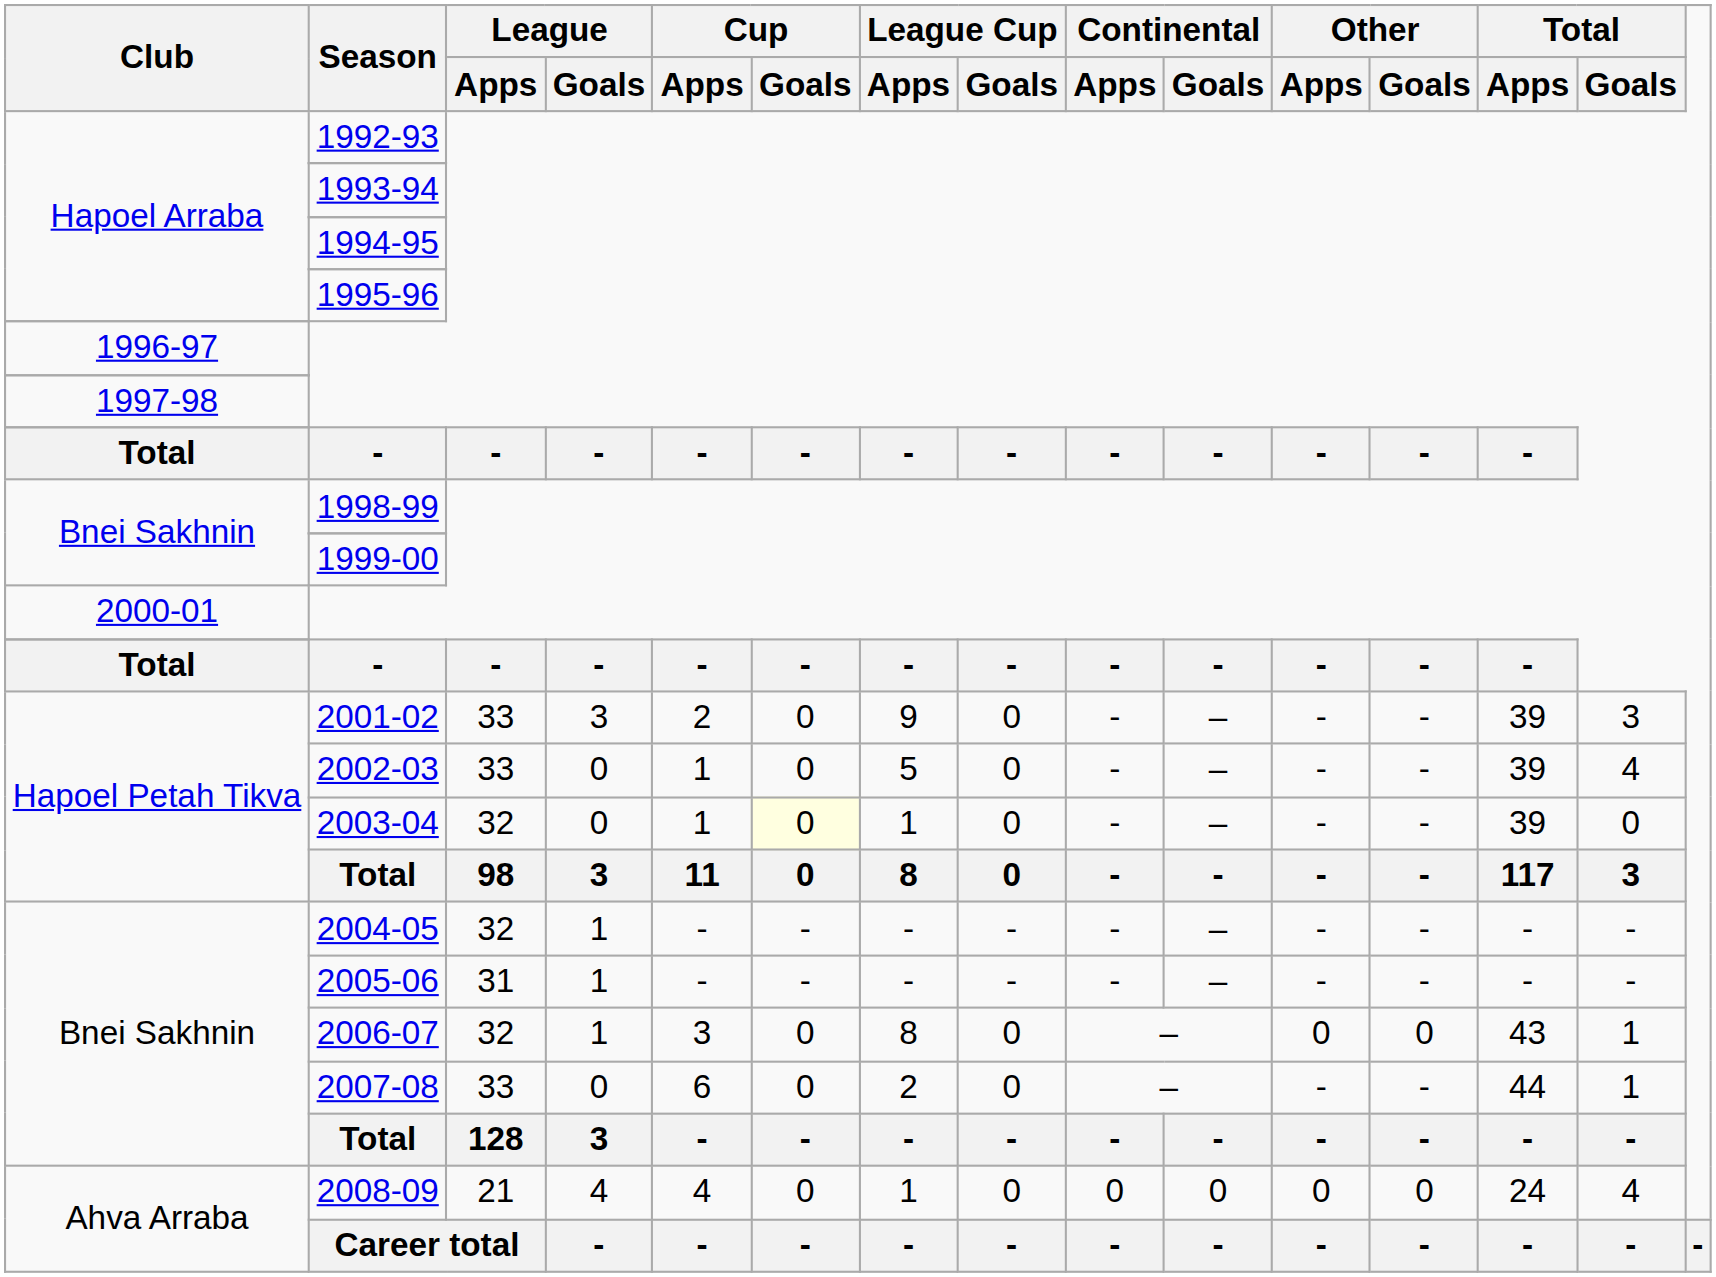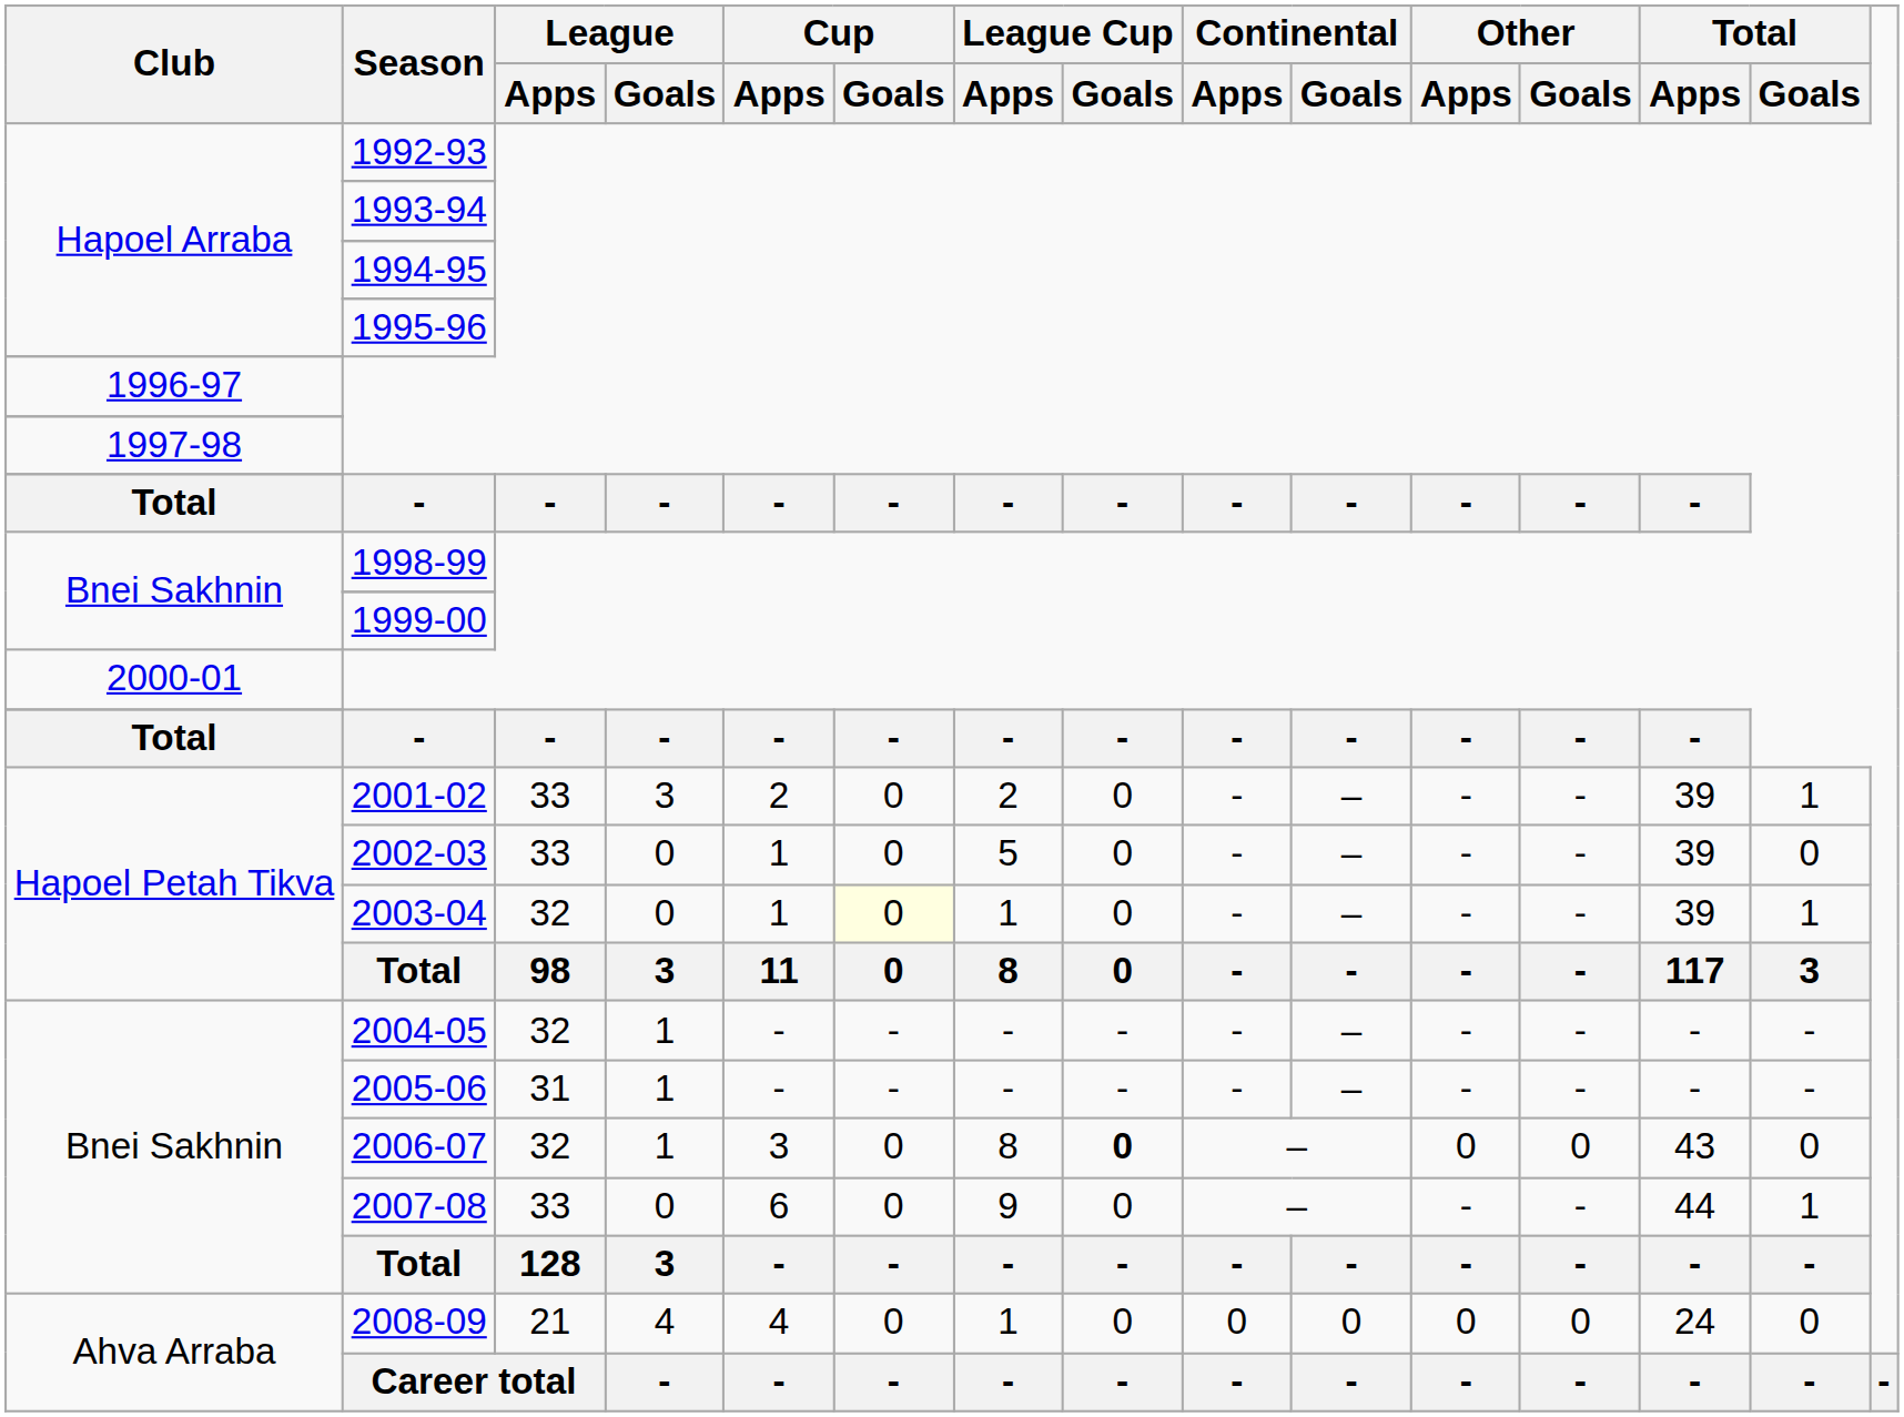 <table class="wikitable" style="text-align: center;">
 <tr>
 <th rowspan="2">Club</th>
 <th rowspan="2">Season</th>
 <th colspan="2">League</th>
 <th colspan="2">Cup</th>
 <th colspan="2">League Cup</th>
 <th colspan="2">Continental</th>
 <th colspan="2">Other</th>
 <th colspan="2">Total</th>
 </tr>
 <tr>
 <th>Apps</th>
 <th>Goals</th>
 <th>Apps</th>
 <th>Goals</th>
 <th>Apps</th>
 <th>Goals</th>
 <th>Apps</th>
 <th>Goals</th>
 <th>Apps</th>
 <th>Goals</th>
 <th>Apps</th>
 <th>Goals</th>
 </tr>
 <tr>
 <td rowspan="7" valign="center"><a href='#'>Hapoel Arraba</a></td>
 <td><a href='#'>1992-93</a></td>
 </tr>
 <tr ||-||-||-||-||-||-||–||-||-||-||->
 </tr>
 <tr>
 <td><a href='#'>1993-94</a></td>
 </tr>
 <tr ||-||-||-||-||-||-||–||-||-||-||->
 </tr>
 <tr>
 <td><a href='#'>1994-95</a></td>
 </tr>
 <tr ||-||-||-||-||-||-||–||-||-||-||->
 </tr>
 <tr>
 <td><a href='#'>1995-96</a></td>
 </tr>
 <tr ||-||-||-||-||-||-||–||-||-||-||->
 </tr>
 <tr>
 <td><a href='#'>1996-97</a></td>
 </tr>
 <tr ||-||-||-||-||-||-||–||-||-||-||->
 </tr>
 <tr>
 <td><a href='#'>1997-98</a></td>
 </tr>
 <tr ||-||-||-||-||-||-||–||-||-||-||->
 </tr>
 <tr>
 <th>Total</th>
 <th>-</th>
 <th>-</th>
 <th>-</th>
 <th>-</th>
 <th>-</th>
 <th>-</th>
 <th>-</th>
 <th>-</th>
 <th>-</th>
 <th>-</th>
 <th>-</th>
 <th>-</th>
 </tr>
 <tr>
 <td rowspan="4" valign="center"><a href='#'>Bnei Sakhnin</a></td>
 <td><a href='#'>1998-99</a></td>
 </tr>
 <tr ||-||-||-||-||-||-||–||-||-||-||->
 </tr>
 <tr>
 <td><a href='#'>1999-00</a></td>
 </tr>
 <tr ||-||-||-||-||-||-||–||-||-||-||->
 </tr>
 <tr>
 <td><a href='#'>2000-01</a></td>
 </tr>
 <tr ||-||-||-||-||-||-||–||-||-||-||->
 </tr>
 <tr>
 <th>Total</th>
 <th>-</th>
 <th>-</th>
 <th>-</th>
 <th>-</th>
 <th>-</th>
 <th>-</th>
 <th>-</th>
 <th>-</th>
 <th>-</th>
 <th>-</th>
 <th>-</th>
 <th>-</th>
 </tr>
 <tr>
 <td rowspan="4" valign="center"><a href='#'>Hapoel Petah Tikva</a></td>
 <td><a href='#'>2001-02</a></td>
 <td>33</td>
 <td>3</td>
 <td>2</td>
 <td>0</td>
-<td>9</td>
+<td>2</td>
 <td>0</td>
 <td>-</td>
 <td>–</td>
 <td>-</td>
 <td>-</td>
 <td>39</td>
-<td>3</td>
+<td>1</td>
 </tr>
 <tr>
 <td><a href='#'>2002-03</a></td>
 <td>33</td>
 <td>0</td>
 <td>1</td>
 <td>0</td>
 <td>5</td>
 <td>0</td>
 <td>-</td>
 <td>–</td>
 <td>-</td>
 <td>-</td>
 <td>39</td>
-<td>4</td>
+<td>0</td>
 </tr>
 <tr>
 <td><a href='#'>2003-04</a></td>
 <td>32</td>
 <td>0</td>
 <td>1</td>
 <td style="background: lightyellow;">0</td>
 <td>1</td>
 <td>0</td>
 <td>-</td>
 <td>–</td>
 <td>-</td>
 <td>-</td>
 <td>39</td>
-<td>0</td>
+<td>1</td>
 </tr>
 <tr>
 <th>Total</th>
 <th>98</th>
 <th>3</th>
 <th>11</th>
 <th>0</th>
 <th>8</th>
 <th>0</th>
 <th>-</th>
 <th>-</th>
 <th>-</th>
 <th>-</th>
 <th>117</th>
 <th>3</th>
 </tr>
 <tr>
 <td rowspan="5" valign="center">Bnei Sakhnin</td>
 <td><a href='#'>2004-05</a></td>
 <td>32</td>
 <td>1</td>
 <td>-</td>
 <td>-</td>
 <td>-</td>
 <td>-</td>
 <td>-</td>
 <td>–</td>
 <td>-</td>
 <td>-</td>
 <td>-</td>
 <td>-</td>
 </tr>
 <tr>
 <td><a href='#'>2005-06</a></td>
 <td>31</td>
 <td>1</td>
 <td>-</td>
 <td>-</td>
 <td>-</td>
 <td>-</td>
 <td>-</td>
 <td>–</td>
 <td>-</td>
 <td>-</td>
 <td>-</td>
 <td>-</td>
 </tr>
 <tr>
 <td><a href='#'>2006-07</a></td>
 <td>32</td>
 <td>1</td>
 <td>3</td>
 <td>0</td>
 <td>8</td>
-<td>0</td>
+<td><strong>0</strong></td>
 <td colspan="2">–</td>
 <td>0</td>
 <td>0</td>
 <td>43</td>
-<td>1</td>
+<td>0</td>
 </tr>
 <tr>
 <td><a href='#'>2007-08</a></td>
 <td>33</td>
 <td>0</td>
 <td>6</td>
 <td>0</td>
-<td>2</td>
+<td>9</td>
 <td>0</td>
 <td colspan="2">–</td>
 <td>-</td>
 <td>-</td>
 <td>44</td>
 <td>1</td>
 </tr>
 <tr>
 <th>Total</th>
 <th>128</th>
 <th>3</th>
 <th>-</th>
 <th>-</th>
 <th>-</th>
 <th>-</th>
 <th>-</th>
 <th>-</th>
 <th>-</th>
 <th>-</th>
 <th>-</th>
 <th>-</th>
 </tr>
 <tr>
 <td rowspan="2"valign="center">Ahva Arraba</td>
 <td><a href='#'>2008-09</a></td>
 <td>21</td>
 <td>4</td>
 <td>4</td>
 <td>0</td>
 <td>1</td>
 <td>0</td>
 <td>0</td>
 <td>0</td>
 <td>0</td>
 <td>0</td>
 <td>24</td>
-<td>4</td>
+<td>0</td>
 </tr>
 <tr>
 <th colspan="2">Career total</th>
 <th>-</th>
 <th>-</th>
 <th>-</th>
 <th>-</th>
 <th>-</th>
 <th>-</th>
 <th>-</th>
 <th>-</th>
 <th>-</th>
 <th>-</th>
 <th>-</th>
 <th>-</th>
 </tr>
 </table>
